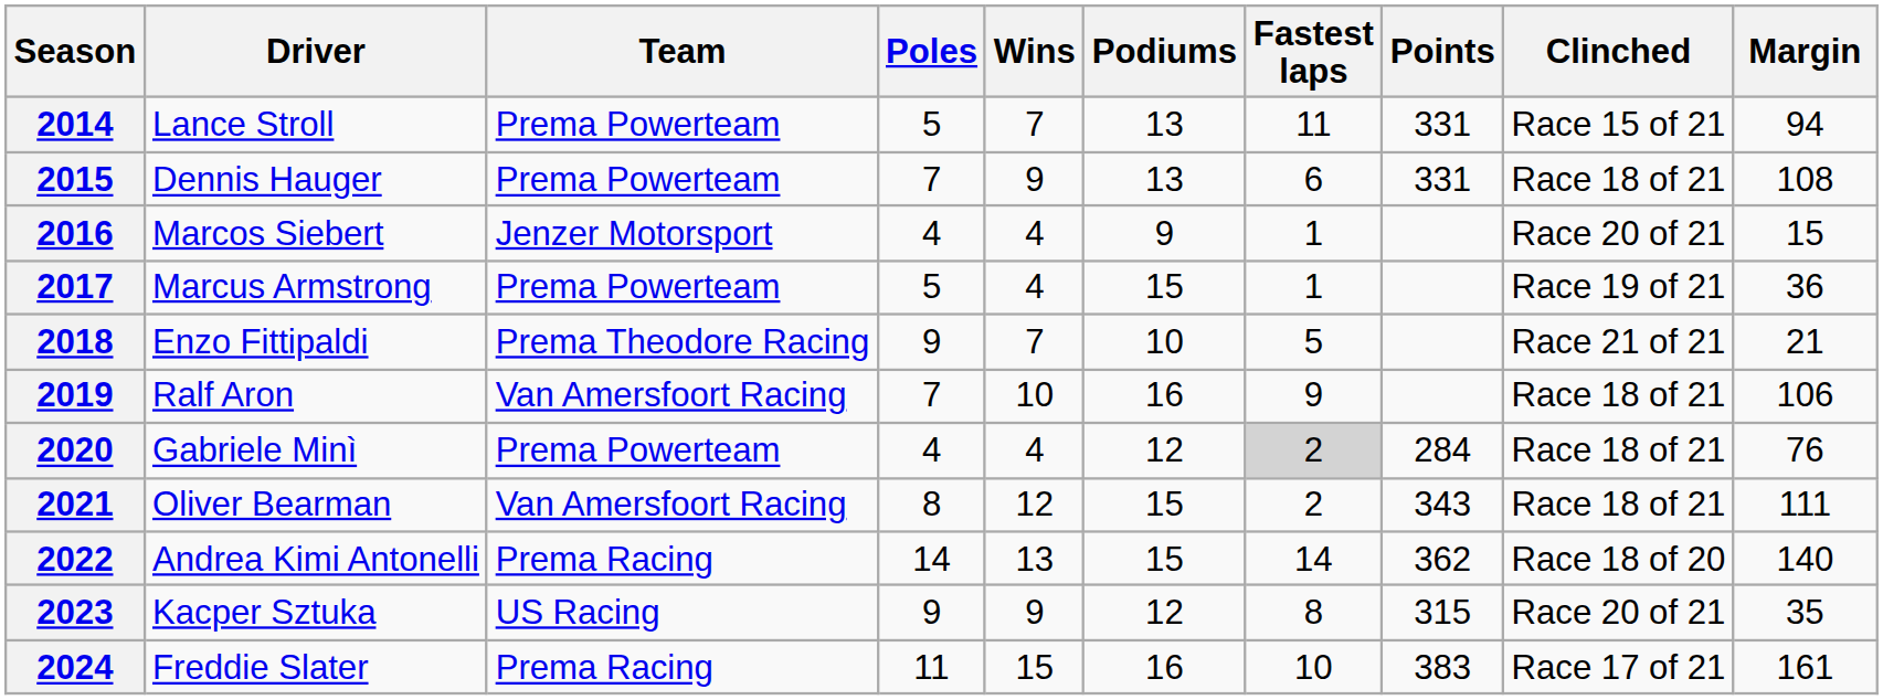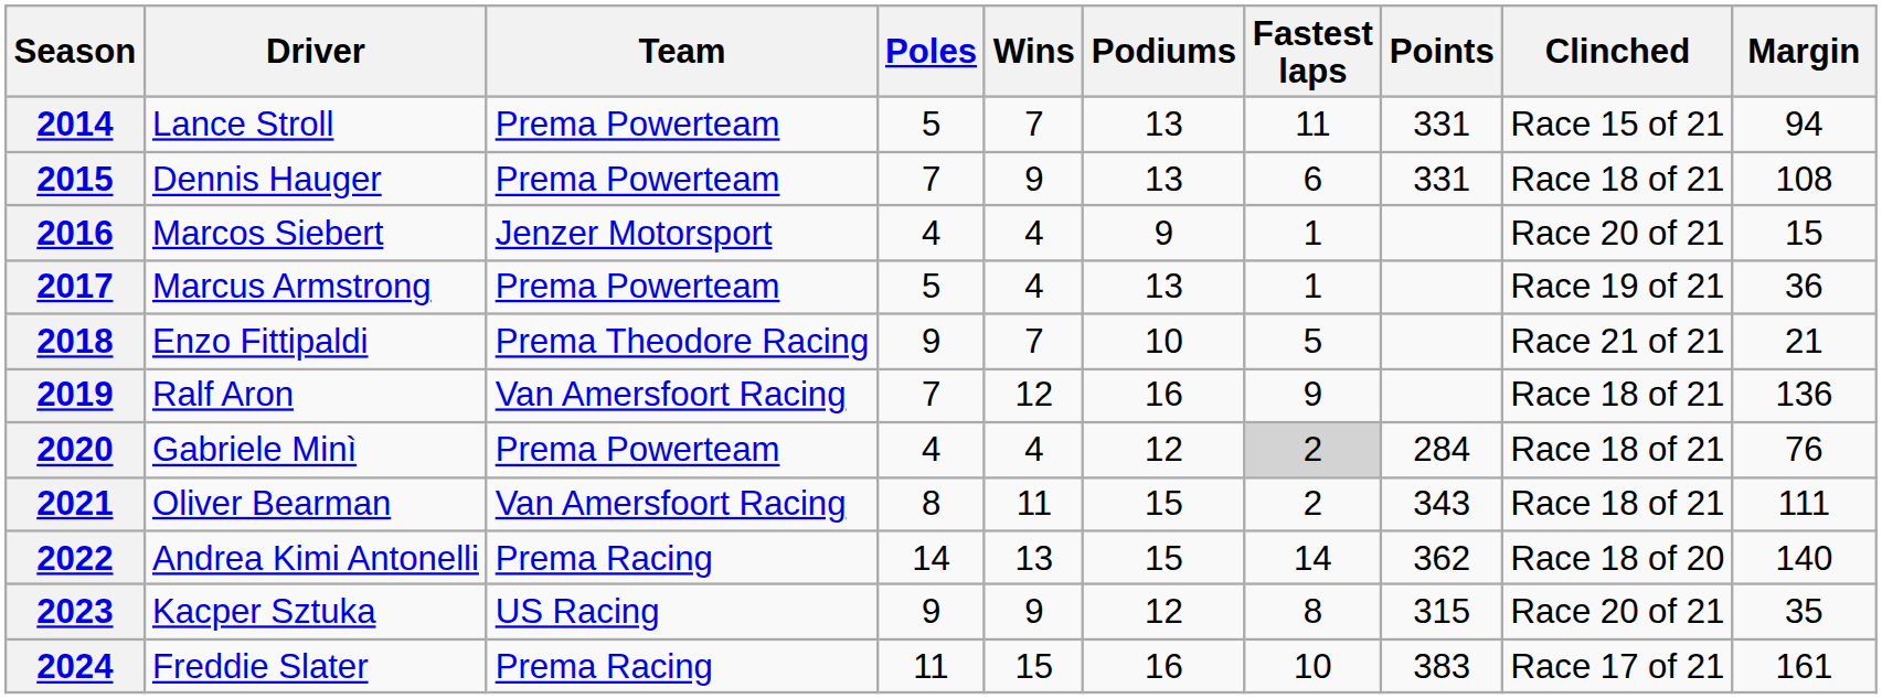 <table class="wikitable sortable" style="font-size:85%; text-align:center;">
 <tr>
 <th scope=col>Season</th>
 <th scope=col>Driver</th>
 <th scope=col>Team</th>
 <th scope=col><a href='#'>Poles</a></th>
 <th scope=col>Wins</th>
 <th scope=col>Podiums</th>
 <th scope=col width="40">Fastest laps</th>
 <th scope=col>Points</th>
 <th scope=col>Clinched</th>
 <th scope=col width="50">Margin</th>
 </tr>
 <tr>
 <th><a href='#'>2014</a></th>
 <td align=left> <a href='#'>Lance Stroll</a></td>
 <td align=left> <a href='#'>Prema Powerteam</a></td>
 <td>5</td>
 <td>7</td>
 <td>13</td>
 <td>11</td>
 <td>331</td>
 <td>Race 15 of 21</td>
 <td>94</td>
 </tr>
 <tr>
 <th><a href='#'>2015</a></th>
 <td align=left> <a href='#'>Dennis Hauger</a></td>
 <td align=left> <a href='#'>Prema Powerteam</a></td>
 <td>7</td>
 <td>9</td>
 <td>13</td>
 <td>6</td>
 <td>331</td>
 <td>Race 18 of 21</td>
 <td>108</td>
 </tr>
 <tr>
 <th><a href='#'>2016</a></th>
 <td align=left> <a href='#'>Marcos Siebert</a></td>
 <td align=left> <a href='#'>Jenzer Motorsport</a></td>
 <td>4</td>
 <td>4</td>
 <td>9</td>
 <td>1</td>
 <td></td>
 <td>Race 20 of 21</td>
 <td>15</td>
 </tr>
 <tr>
 <th><a href='#'>2017</a></th>
 <td align=left> <a href='#'>Marcus Armstrong</a></td>
 <td align=left> <a href='#'>Prema Powerteam</a></td>
 <td>5</td>
 <td>4</td>
-<td>15</td>
+<td>13</td>
 <td>1</td>
 <td></td>
 <td>Race 19 of 21</td>
 <td>36</td>
 </tr>
 <tr>
 <th><a href='#'>2018</a></th>
 <td align=left> <a href='#'>Enzo Fittipaldi</a></td>
 <td align=left> <a href='#'>Prema Theodore Racing</a></td>
 <td>9</td>
 <td>7</td>
 <td>10</td>
 <td>5</td>
 <td></td>
 <td>Race 21 of 21</td>
 <td>21</td>
 </tr>
 <tr>
 <th><a href='#'>2019</a></th>
 <td align=left> <a href='#'>Ralf Aron</a></td>
 <td align=left> <a href='#'>Van Amersfoort Racing</a></td>
 <td>7</td>
-<td>10</td>
+<td>12</td>
 <td>16</td>
 <td>9</td>
 <td></td>
 <td>Race 18 of 21</td>
-<td>106</td>
+<td>136</td>
 </tr>
 <tr>
 <th><a href='#'>2020</a></th>
 <td align=left> <a href='#'>Gabriele Minì</a></td>
 <td align=left> <a href='#'>Prema Powerteam</a></td>
 <td>4</td>
 <td>4</td>
 <td>12</td>
 <td style="background: lightgrey;">2</td>
 <td>284</td>
 <td>Race 18 of 21</td>
 <td>76</td>
 </tr>
 <tr>
 <th><a href='#'>2021</a></th>
 <td align=left> <a href='#'>Oliver Bearman</a></td>
 <td align=left> <a href='#'>Van Amersfoort Racing</a></td>
 <td>8</td>
-<td>12</td>
+<td>11</td>
 <td>15</td>
 <td>2</td>
 <td>343</td>
 <td>Race 18 of 21</td>
 <td>111</td>
 </tr>
 <tr>
 <th><a href='#'>2022</a></th>
 <td align=left> <a href='#'>Andrea Kimi Antonelli</a></td>
 <td align=left> <a href='#'>Prema Racing</a></td>
 <td>14</td>
 <td>13</td>
 <td>15</td>
 <td>14</td>
 <td>362</td>
 <td>Race 18 of 20</td>
 <td>140</td>
 </tr>
 <tr>
 <th><a href='#'>2023</a></th>
 <td align=left> <a href='#'>Kacper Sztuka</a></td>
 <td align=left> <a href='#'>US Racing</a></td>
 <td>9</td>
 <td>9</td>
 <td>12</td>
 <td>8</td>
 <td>315</td>
 <td>Race 20 of 21</td>
 <td>35</td>
 </tr>
 <tr>
 <th><a href='#'>2024</a></th>
 <td align=left> <a href='#'>Freddie Slater</a></td>
 <td align=left> <a href='#'>Prema Racing</a></td>
 <td>11</td>
 <td>15</td>
 <td>16</td>
 <td>10</td>
 <td>383</td>
 <td>Race 17 of 21</td>
 <td>161</td>
 </tr>
 </table>
